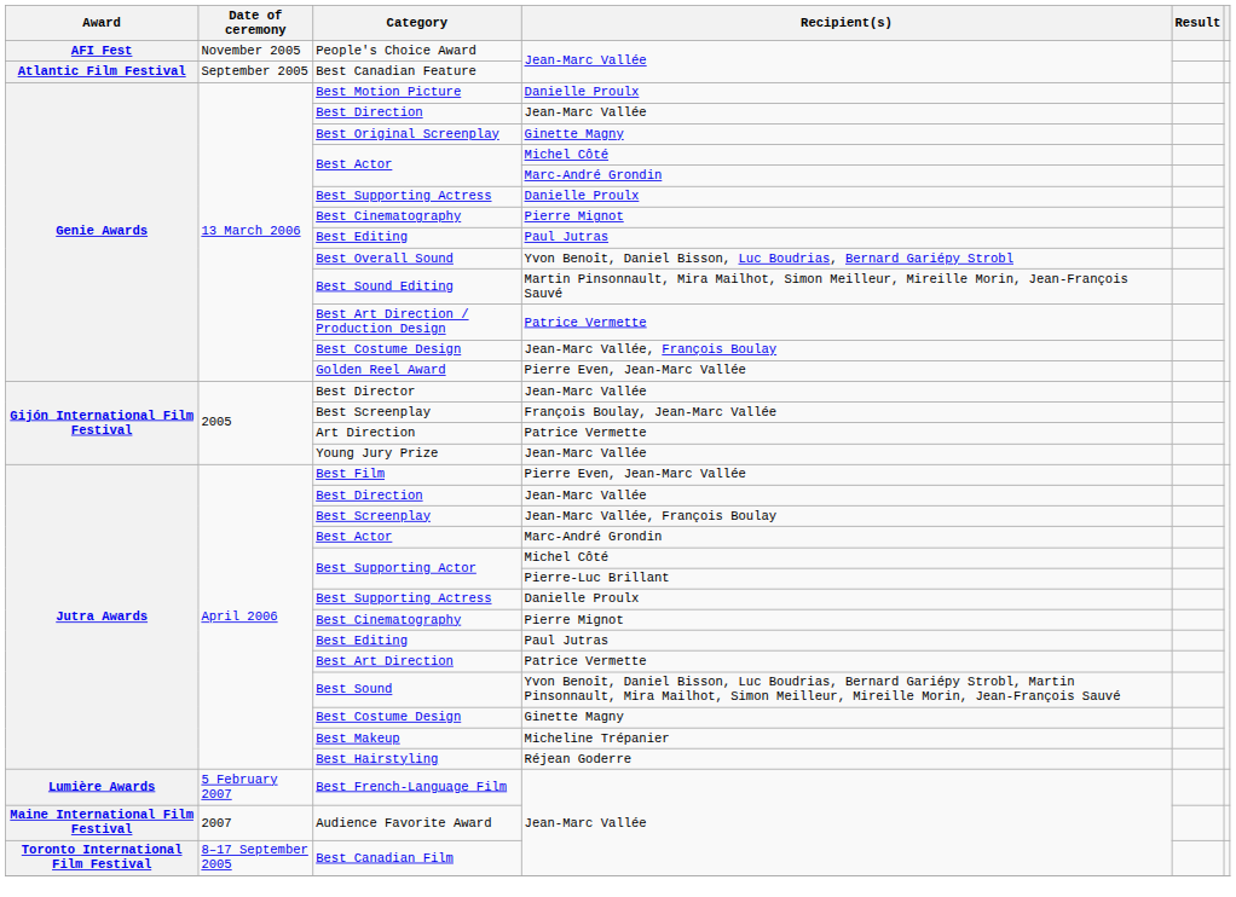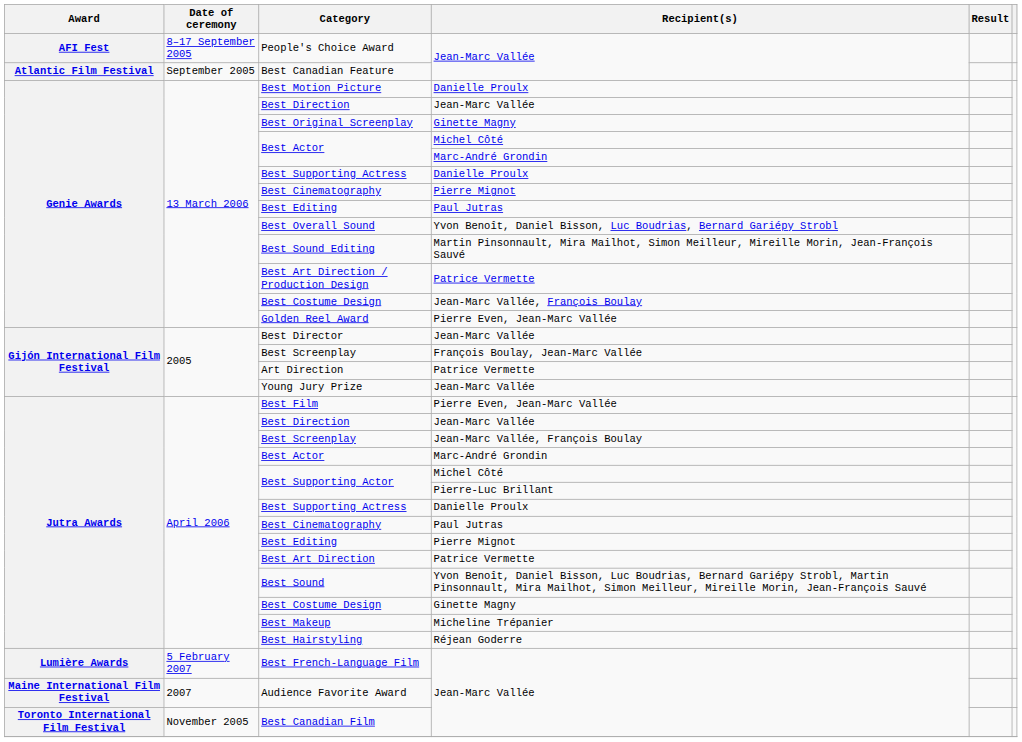 <table class="wikitable plainrowheaders sortable">
 <tr style="background:#ccc; text-align:center;">
 <th scope="col">Award</th>
 <th scope="col">Date of ceremony</th>
 <th scope="col">Category</th>
 <th scope="col">Recipient(s)</th>
 <th scope="col">Result</th>
 <th scope="col" class="unsortable"></th>
 </tr>
 <tr>
 <th scope="row"><a href='#'>AFI Fest</a></th>
-<td>November 2005</td>
+<td rowspan="1"><a href='#'>8–17 September 2005</a></td>
 <td>People's Choice Award</td>
 <td rowspan="2"><a href='#'>Jean-Marc Vallée</a></td>
 <td></td>
 <td rowspan=1></td>
 </tr>
 <tr>
 <th scope="row"><a href='#'>Atlantic Film Festival</a></th>
 <td>September 2005</td>
 <td>Best Canadian Feature</td>
 <td></td>
 <td rowspan=1></td>
 </tr>
 <tr>
 <th scope="row" rowspan=13><a href='#'>Genie Awards</a></th>
 <td rowspan="13"><a href='#'>13 March 2006</a></td>
 <td><a href='#'>Best Motion Picture</a></td>
 <td><a href='#'>Danielle Proulx</a></td>
 <td></td>
 <td rowspan="13"></td>
 </tr>
 <tr>
 <td><a href='#'>Best Direction</a></td>
 <td>Jean-Marc Vallée</td>
 <td></td>
 </tr>
 <tr>
 <td><a href='#'>Best Original Screenplay</a></td>
 <td><a href='#'>Ginette Magny</a></td>
 <td></td>
 </tr>
 <tr>
 <td rowspan="2"><a href='#'>Best Actor</a></td>
 <td><a href='#'>Michel Côté</a></td>
 <td></td>
 </tr>
 <tr>
 <td><a href='#'>Marc-André Grondin</a></td>
 <td></td>
 </tr>
 <tr>
 <td><a href='#'>Best Supporting Actress</a></td>
 <td><a href='#'>Danielle Proulx</a></td>
 <td></td>
 </tr>
 <tr>
 <td><a href='#'>Best Cinematography</a></td>
 <td><a href='#'>Pierre Mignot</a></td>
 <td></td>
 </tr>
 <tr>
 <td><a href='#'>Best Editing</a></td>
 <td><a href='#'>Paul Jutras</a></td>
 <td></td>
 </tr>
 <tr>
 <td><a href='#'>Best Overall Sound</a></td>
 <td>Yvon Benoît, Daniel Bisson, <a href='#'>Luc Boudrias</a>, <a href='#'>Bernard Gariépy Strobl</a></td>
 <td></td>
 </tr>
 <tr>
 <td><a href='#'>Best Sound Editing</a></td>
 <td>Martin Pinsonnault, Mira Mailhot, Simon Meilleur, Mireille Morin, Jean-François Sauvé</td>
 <td></td>
 </tr>
 <tr>
 <td><a href='#'>Best Art Direction / Production Design</a></td>
 <td><a href='#'>Patrice Vermette</a></td>
 <td></td>
 </tr>
 <tr>
 <td><a href='#'>Best Costume Design</a></td>
 <td>Jean-Marc Vallée, <a href='#'>François Boulay</a></td>
 <td></td>
 </tr>
 <tr>
 <td><a href='#'>Golden Reel Award</a></td>
 <td>Pierre Even, Jean-Marc Vallée</td>
 <td></td>
 </tr>
 <tr>
 <th scope="row" rowspan=4><a href='#'>Gijón International Film Festival</a></th>
 <td rowspan="4">2005</td>
 <td>Best Director</td>
 <td>Jean-Marc Vallée</td>
 <td></td>
 <td rowspan=4></td>
 </tr>
 <tr>
 <td>Best Screenplay</td>
 <td>François Boulay, Jean-Marc Vallée</td>
 <td></td>
 </tr>
 <tr>
 <td>Art Direction</td>
 <td>Patrice Vermette</td>
 <td></td>
 </tr>
 <tr>
 <td>Young Jury Prize</td>
 <td>Jean-Marc Vallée</td>
 <td></td>
 </tr>
 <tr>
 <th scope="row" rowspan=14><a href='#'>Jutra Awards</a></th>
 <td rowspan=14><a href='#'>April 2006</a></td>
 <td><a href='#'>Best Film</a></td>
 <td>Pierre Even, Jean-Marc Vallée</td>
 <td></td>
 <td rowspan=14></td>
 </tr>
 <tr>
 <td><a href='#'>Best Direction</a></td>
 <td>Jean-Marc Vallée</td>
 <td></td>
 </tr>
 <tr>
 <td><a href='#'>Best Screenplay</a></td>
 <td>Jean-Marc Vallée, François Boulay</td>
 <td></td>
 </tr>
 <tr>
 <td><a href='#'>Best Actor</a></td>
 <td>Marc-André Grondin</td>
 <td></td>
 </tr>
 <tr>
 <td rowspan="2"><a href='#'>Best Supporting Actor</a></td>
 <td>Michel Côté</td>
 <td></td>
 </tr>
 <tr>
 <td>Pierre-Luc Brillant</td>
 <td></td>
 </tr>
 <tr>
 <td><a href='#'>Best Supporting Actress</a></td>
 <td>Danielle Proulx</td>
 <td></td>
 </tr>
 <tr>
 <td><a href='#'>Best Cinematography</a></td>
-<td>Pierre Mignot</td>
+<td>Paul Jutras</td>
 <td></td>
 </tr>
 <tr>
 <td><a href='#'>Best Editing</a></td>
-<td>Paul Jutras</td>
+<td>Pierre Mignot</td>
 <td></td>
 </tr>
 <tr>
 <td><a href='#'>Best Art Direction</a></td>
 <td>Patrice Vermette</td>
 <td></td>
 </tr>
 <tr>
 <td><a href='#'>Best Sound</a></td>
 <td>Yvon Benoît, Daniel Bisson, Luc Boudrias, Bernard Gariépy Strobl, Martin Pinsonnault, Mira Mailhot, Simon Meilleur, Mireille Morin, Jean-François Sauvé</td>
 <td></td>
 </tr>
 <tr>
 <td><a href='#'>Best Costume Design</a></td>
 <td>Ginette Magny</td>
 <td></td>
 </tr>
 <tr>
 <td><a href='#'>Best Makeup</a></td>
 <td>Micheline Trépanier</td>
 <td></td>
 </tr>
 <tr>
 <td><a href='#'>Best Hairstyling</a></td>
 <td>Réjean Goderre</td>
 <td></td>
 </tr>
 <tr>
 <th scope="row"><a href='#'>Lumière Awards</a></th>
 <td rowspan="1"><a href='#'>5 February 2007</a></td>
 <td><a href='#'>Best French-Language Film</a></td>
 <td rowspan="3">Jean-Marc Vallée</td>
 <td></td>
 <td rowspan=1></td>
 </tr>
 <tr>
 <th scope="row"><a href='#'>Maine International Film Festival</a></th>
 <td>2007</td>
 <td>Audience Favorite Award</td>
 <td></td>
 <td rowspan=1></td>
 </tr>
 <tr>
 <th scope="row"><a href='#'>Toronto International Film Festival</a></th>
-<td rowspan="1"><a href='#'>8–17 September 2005</a></td>
+<td>November 2005</td>
 <td><a href='#'>Best Canadian Film</a></td>
 <td></td>
 <td rowspan=1></td>
 </tr>
 <tr>
 </tr>
 </table>
